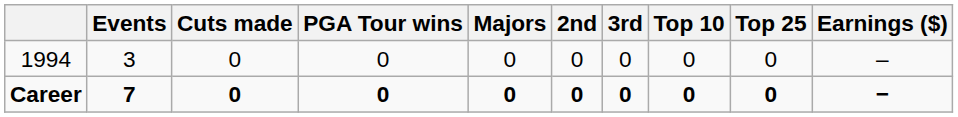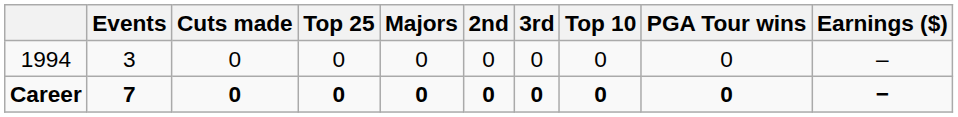 <table class=wikitable style="font-size:95%;text-align:center">
 <tr>
 <th></th>
 <th>Events</th>
 <th>Cuts made</th>
-<th>PGA Tour wins</th>
+<th>Top 25</th>
 <th>Majors</th>
 <th>2nd</th>
 <th>3rd</th>
 <th>Top 10</th>
-<th>Top 25</th>
+<th>PGA Tour wins</th>
 <th>Earnings ($)</th>
 </tr>
 <tr>
 <td>1994</td>
 <td>3</td>
 <td>0</td>
 <td>0</td>
 <td>0</td>
 <td>0</td>
 <td>0</td>
 <td>0</td>
 <td>0</td>
 <td>–</td>
 </tr>
 <tr>
 <td><strong>Career</strong></td>
 <td><strong>7</strong></td>
 <td><strong>0</strong></td>
 <td><strong>0</strong></td>
 <td><strong>0</strong></td>
 <td><strong>0</strong></td>
 <td><strong>0</strong></td>
 <td><strong>0</strong></td>
 <td><strong>0</strong></td>
 <td><strong>−</strong></td>
 </tr>
 </table>
